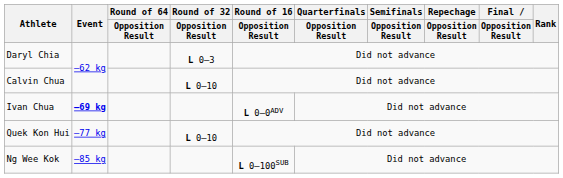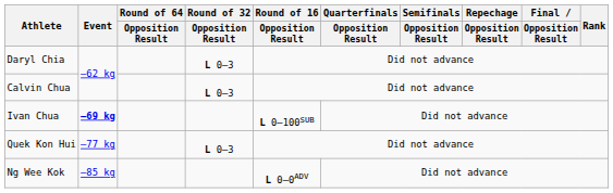 <table class=wikitable style=font-size:90%;text-align:center>
 <tr>
 <th rowspan="2">Athlete</th>
 <th rowspan="2">Event</th>
 <th>Round of 64</th>
 <th>Round of 32</th>
 <th>Round of 16</th>
 <th>Quarterfinals</th>
 <th>Semifinals</th>
 <th>Repechage</th>
 <th>Final / </th>
 <th rowspan=2>Rank</th>
 </tr>
 <tr style="font-size:95%">
 <th>Opposition<br>Result</th>
 <th>Opposition<br>Result</th>
 <th>Opposition<br>Result</th>
 <th>Opposition<br>Result</th>
 <th>Opposition<br>Result</th>
 <th>Opposition<br>Result</th>
 <th>Opposition<br>Result</th>
 </tr>
 <tr>
 <td align=left>Daryl Chia</td>
 <td align=left rowspan=2><a href='#'>–62 kg</a></td>
 <td></td>
 <td><br><strong>L</strong> 0–3</td>
 <td colspan=6>Did not advance</td>
 </tr>
 <tr>
 <td align=left>Calvin Chua</td>
 <td></td>
-<td><br><strong>L</strong> 0–10</td>
+<td><br><strong>L</strong> 0–3</td>
 <td colspan=6>Did not advance</td>
 </tr>
 <tr>
 <td align=left>Ivan Chua</td>
 <td align=left><strong><a href='#'>–69 kg</a></strong></td>
 <td></td>
 <td></td>
-<td><br><strong>L</strong> 0–0<sup>ADV</sup></td>
+<td><br><strong>L</strong> 0–100<sup>SUB</sup></td>
 <td colspan=5>Did not advance</td>
 </tr>
 <tr>
 <td align=left>Quek Kon Hui</td>
 <td align=left><a href='#'>–77 kg</a></td>
 <td></td>
-<td><br><strong>L</strong> 0–10</td>
+<td><br><strong>L</strong> 0–3</td>
 <td colspan=6>Did not advance</td>
 </tr>
 <tr>
 <td align=left>Ng Wee Kok</td>
 <td align=left><a href='#'>–85 kg</a></td>
 <td></td>
 <td></td>
-<td><br><strong>L</strong> 0–100<sup>SUB</sup></td>
+<td><br><strong>L</strong> 0–0<sup>ADV</sup></td>
 <td colspan=5>Did not advance</td>
 </tr>
 </table>
